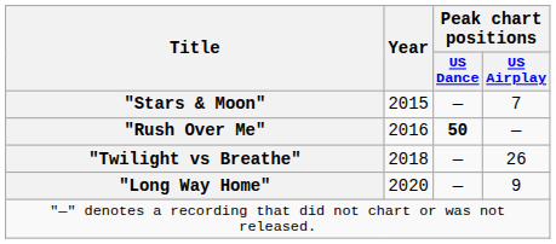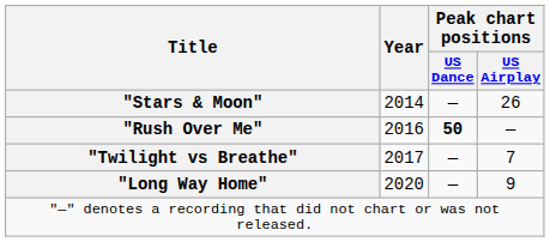 <table class="wikitable plainrowheaders" style="text-align:center;">
 <tr>
 <th scope="col" rowspan="2" style="width:22em;">Title</th>
 <th scope="col" rowspan="2" style="width:1em;">Year</th>
 <th colspan="2" scope="col">Peak chart positions</th>
 </tr>
 <tr>
 <th scope="col" style="width:3em;font-size:85%;"><a href='#'>US<br>Dance</a><br></th>
 <th scope="col" style="width:3em;font-size:85%;"><a href='#'>US<br>Airplay</a><br></th>
 </tr>
 <tr>
 <th scope="row">"Stars & Moon"<br></th>
-<td>2015</td>
+<td>2014</td>
 <td>—</td>
-<td>7</td>
+<td>26<br></td>
 </tr>
 <tr>
 <th scope="row">"Rush Over Me"<br></th>
 <td>2016</td>
 <td><strong>50</strong></td>
 <td>—</td>
 </tr>
 <tr>
 <th scope="row">"Twilight vs Breathe"<br></th>
-<td>2018</td>
+<td>2017</td>
 <td>—</td>
-<td>26<br></td>
+<td>7</td>
 </tr>
 <tr>
 <th scope="row">"Long Way Home" <br></th>
 <td>2020</td>
 <td>—</td>
 <td>9 </td>
 </tr>
 <tr>
 <td colspan="6" style="font-size:85%">"—" denotes a recording that did not chart or was not released.</td>
 </tr>
 </table>
